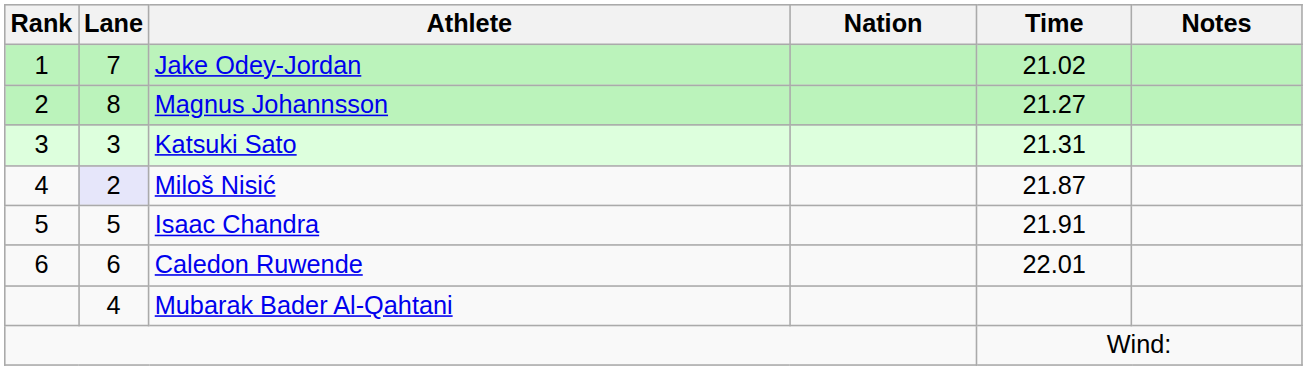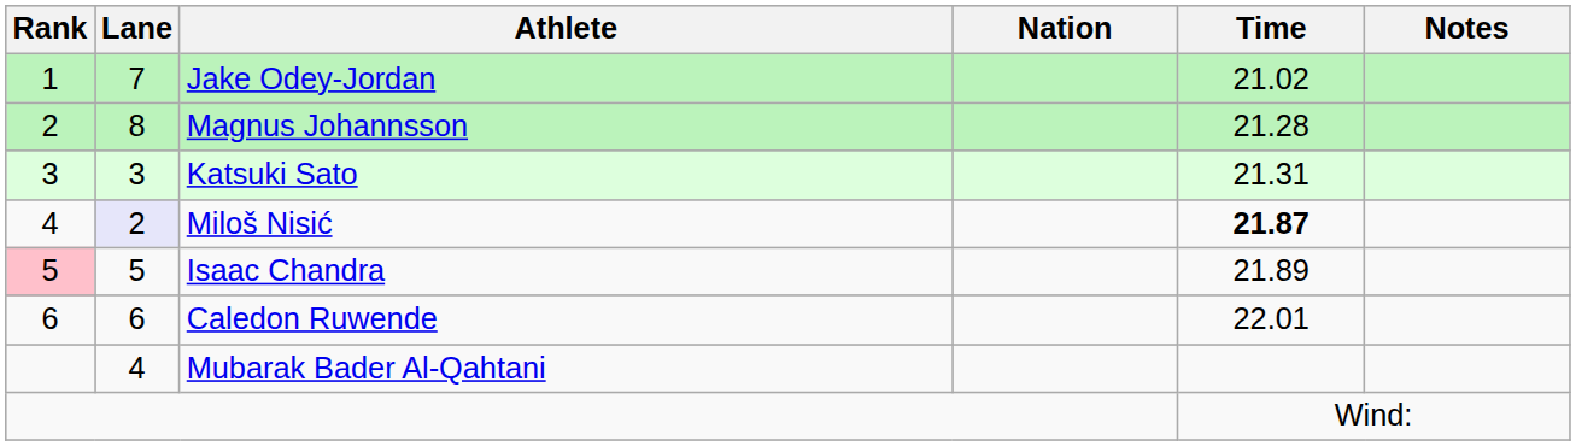 <table class="wikitable sortable" style="text-align:center;width: 65%;">
 <tr>
 <th scope="col" style="width: 10px;">Rank</th>
 <th scope="col" style="width: 10px;">Lane</th>
 <th scope="col">Athlete</th>
 <th scope="col">Nation</th>
 <th scope="col">Time</th>
 <th scope="col">Notes</th>
 </tr>
 <tr bgcolor=bbf3bb>
 <td>1</td>
 <td>7</td>
 <td align=left><a href='#'>Jake Odey-Jordan</a></td>
 <td align=left></td>
 <td>21.02</td>
 <td></td>
 </tr>
 <tr bgcolor=bbf3bb>
 <td>2</td>
 <td>8</td>
 <td align=left><a href='#'>Magnus Johannsson</a></td>
 <td align=left></td>
-<td>21.27</td>
+<td>21.28</td>
 <td></td>
 </tr>
 <tr bgcolor=ddffdd>
 <td>3</td>
 <td>3</td>
 <td align=left><a href='#'>Katsuki Sato</a></td>
 <td align=left></td>
 <td>21.31</td>
 <td></td>
 </tr>
 <tr>
 <td>4</td>
 <td style="background: lavender;">2</td>
 <td align=left><a href='#'>Miloš Nisić</a></td>
 <td align=left></td>
-<td>21.87</td>
+<td><strong>21.87</strong></td>
 <td></td>
 </tr>
 <tr>
-<td>5</td>
+<td style="background: pink;">5</td>
 <td>5</td>
 <td align=left><a href='#'>Isaac Chandra</a></td>
 <td align=left></td>
-<td>21.91</td>
+<td>21.89</td>
 <td></td>
 </tr>
 <tr>
 <td>6</td>
 <td>6</td>
 <td align=left><a href='#'>Caledon Ruwende</a></td>
 <td align=left></td>
 <td>22.01</td>
 <td></td>
 </tr>
 <tr>
 <td></td>
 <td>4</td>
 <td align=left><a href='#'>Mubarak Bader Al-Qahtani</a></td>
 <td align=left></td>
 <td></td>
 <td></td>
 </tr>
 <tr class="sortbottom">
 <td colspan="4"></td>
 <td colspan="2">Wind: </td>
 </tr>
 </table>
